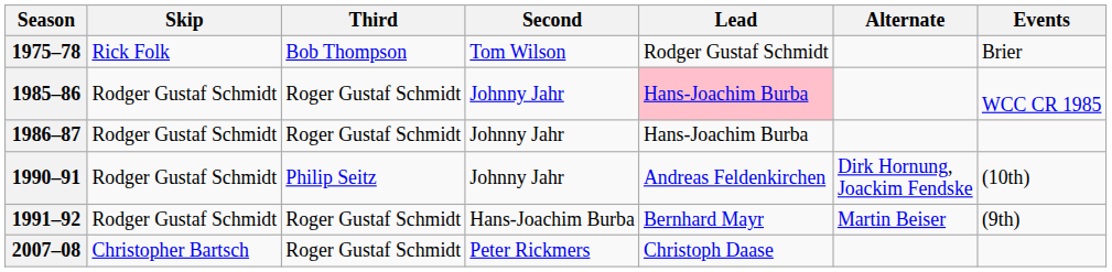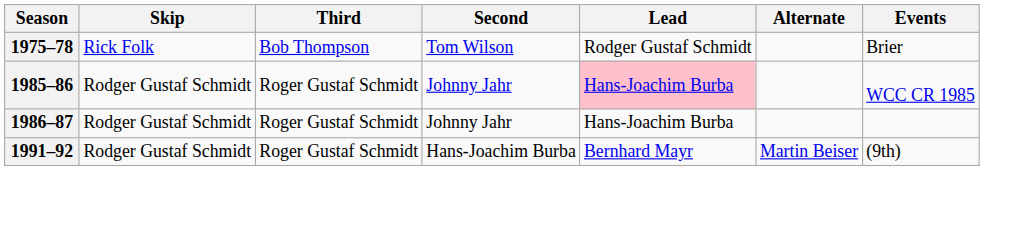 <table class="wikitable">
 <tr>
 <th scope="col" width=60>Season</th>
 <th scope="col">Skip</th>
 <th scope="col">Third</th>
 <th scope="col">Second</th>
 <th scope="col">Lead</th>
 <th scope="col">Alternate</th>
 <th scope="col">Events</th>
 </tr>
 <tr>
 <th scope="row">1975–78</th>
 <td><a href='#'>Rick Folk</a></td>
 <td><a href='#'>Bob Thompson</a></td>
 <td><a href='#'>Tom Wilson</a></td>
 <td>Rodger Gustaf Schmidt</td>
 <td></td>
 <td>Brier  </td>
 </tr>
 <tr>
 <th scope="row">1985–86</th>
 <td>Rodger Gustaf Schmidt</td>
 <td>Roger Gustaf Schmidt</td>
 <td><a href='#'>Johnny Jahr</a></td>
 <td style="background: pink;"><a href='#'>Hans-Joachim Burba</a></td>
 <td></td>
 <td> <br><a href='#'>WCC CR 1985</a> </td>
 </tr>
 <tr>
 <th scope="row">1986–87</th>
 <td>Rodger Gustaf Schmidt</td>
 <td>Roger Gustaf Schmidt</td>
 <td>Johnny Jahr</td>
 <td>Hans-Joachim Burba</td>
 <td></td>
 <td> </td>
 </tr>
 <tr>
-<th scope="row">1990–91</th>
-<td>Rodger Gustaf Schmidt</td>
-<td><a href='#'>Philip Seitz</a></td>
-<td>Johnny Jahr</td>
-<td><a href='#'>Andreas Feldenkirchen</a></td>
-<td><a href='#'>Dirk Hornung</a>,<br><a href='#'>Joackim Fendske</a></td>
-<td> (10th)</td>
-</tr>
-<tr>
 <th scope="row">1991–92</th>
 <td>Rodger Gustaf Schmidt</td>
 <td>Roger Gustaf Schmidt</td>
 <td>Hans-Joachim Burba</td>
 <td><a href='#'>Bernhard Mayr</a></td>
 <td><a href='#'>Martin Beiser</a></td>
 <td> (9th)</td>
 </tr>
-<tr>
-<th scope="row">2007–08</th>
-<td><a href='#'>Christopher Bartsch</a></td>
-<td>Roger Gustaf Schmidt</td>
-<td><a href='#'>Peter Rickmers</a></td>
-<td><a href='#'>Christoph Daase</a></td>
-<td></td>
-<td></td>
-</tr>
 </table>
